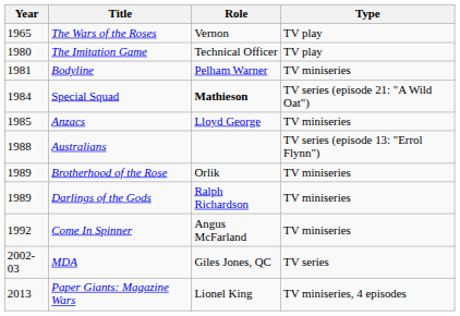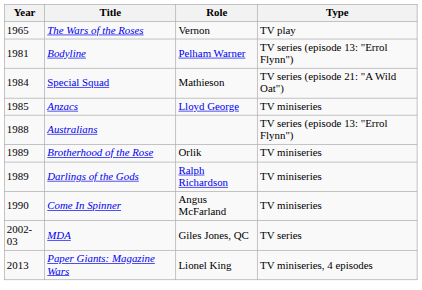 <table class="wikitable">
 <tr>
 <th>Year</th>
 <th>Title</th>
 <th>Role</th>
 <th>Type</th>
 </tr>
 <tr>
 <td>1965</td>
 <td><em><a href='#'>The Wars of the Roses</a></em></td>
 <td>Vernon</td>
 <td>TV play</td>
 </tr>
 <tr>
-<td>1980</td>
-<td><em><a href='#'>The Imitation Game</a></em></td>
-<td>Technical Officer</td>
-<td>TV play</td>
-</tr>
-<tr>
 <td>1981</td>
 <td><em><a href='#'>Bodyline</a></em></td>
 <td><a href='#'>Pelham Warner</a></td>
-<td>TV miniseries</td>
+<td>TV series (episode 13: "Errol Flynn")</td>
 </tr>
 <tr>
 <td>1984</td>
 <td><em><a href='#'></em>Special Squad<em></a></em></td>
-<td><strong>Mathieson</strong></td>
+<td>Mathieson</td>
 <td>TV series (episode 21: "A Wild Oat")</td>
 </tr>
 <tr>
 <td>1985</td>
 <td><em><a href='#'>Anzacs</a></em></td>
 <td><a href='#'>Lloyd George</a></td>
 <td>TV miniseries</td>
 </tr>
 <tr>
 <td>1988</td>
 <td><em><a href='#'>Australians</a></em></td>
 <td></td>
 <td>TV series (episode 13: "Errol Flynn")</td>
 </tr>
 <tr>
 <td>1989</td>
 <td><em><a href='#'>Brotherhood of the Rose</a></em></td>
 <td>Orlik</td>
 <td>TV miniseries</td>
 </tr>
 <tr>
 <td>1989</td>
 <td><em><a href='#'>Darlings of the Gods</a></em></td>
 <td><a href='#'>Ralph Richardson</a></td>
 <td>TV miniseries</td>
 </tr>
 <tr>
-<td>1992</td>
+<td>1990</td>
 <td><em><a href='#'>Come In Spinner</a></em></td>
 <td>Angus McFarland</td>
 <td>TV miniseries</td>
 </tr>
 <tr>
 <td>2002-03</td>
 <td><em><a href='#'>MDA</a></em></td>
 <td>Giles Jones, QC</td>
 <td>TV series</td>
 </tr>
 <tr>
 <td>2013</td>
 <td><em><a href='#'>Paper Giants: Magazine Wars</a></em></td>
 <td>Lionel King</td>
 <td>TV miniseries, 4 episodes</td>
 </tr>
 </table>
